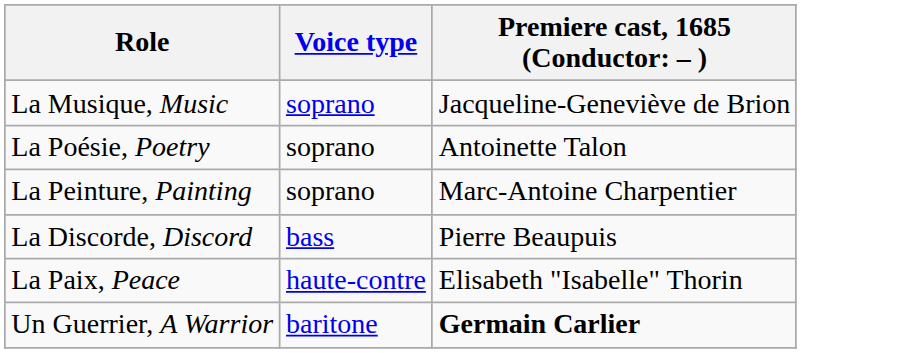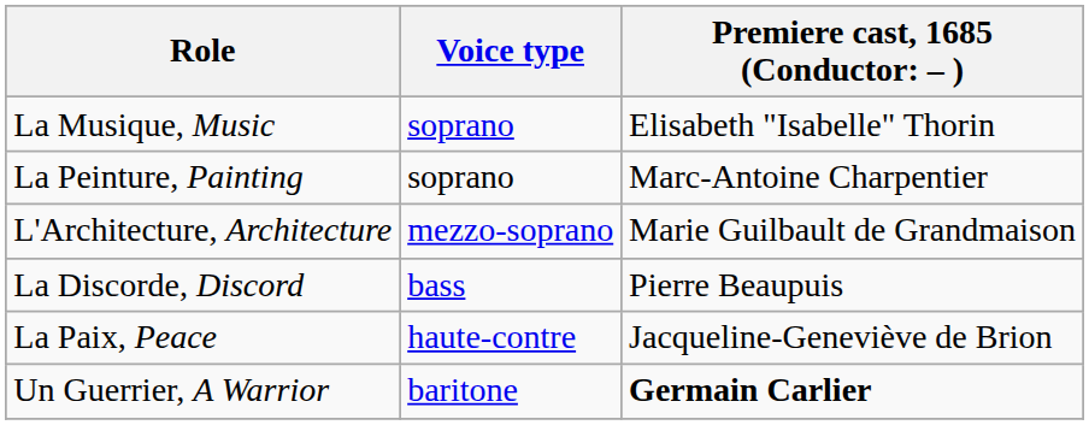 <table class="wikitable">
 <tr>
 <th>Role</th>
 <th><a href='#'>Voice type</a></th>
 <th>Premiere cast, 1685<br>(Conductor: – )</th>
 </tr>
 <tr>
 <td>La Musique, <em>Music</em></td>
 <td><a href='#'>soprano</a></td>
-<td>Jacqueline-Geneviève de Brion</td>
-</tr>
-<tr>
-<td>La Poésie, <em>Poetry</em></td>
-<td>soprano</td>
-<td>Antoinette Talon</td>
+<td>Elisabeth "Isabelle" Thorin</td>
 </tr>
 <tr>
 <td>La Peinture, <em>Painting</em></td>
 <td>soprano</td>
 <td>Marc-Antoine Charpentier</td>
+</tr>
+<tr>
+<td>L'Architecture, <em>Architecture</em></td>
+<td><a href='#'>mezzo-soprano</a></td>
+<td>Marie Guilbault de Grandmaison</td>
 </tr>
 <tr>
 <td>La Discorde, <em>Discord</em></td>
 <td><a href='#'>bass</a></td>
 <td>Pierre Beaupuis</td>
 </tr>
 <tr>
 <td>La Paix, <em>Peace</em></td>
 <td><a href='#'>haute-contre</a></td>
-<td>Elisabeth "Isabelle" Thorin</td>
+<td>Jacqueline-Geneviève de Brion</td>
 </tr>
 <tr>
 <td>Un Guerrier, <em>A Warrior</em></td>
 <td><a href='#'>baritone</a></td>
 <td><strong>Germain Carlier</strong></td>
 </tr>
 </table>
